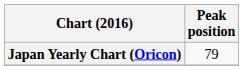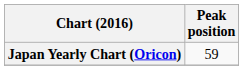 <table class="wikitable sortable plainrowheaders" style="text-align:center">
 <tr>
 <th scope="col">Chart (2016)</th>
 <th scope="col">Peak<br>position</th>
 </tr>
 <tr>
 <th scope="row">Japan Yearly Chart (<a href='#'>Oricon</a>)</th>
-<td>79</td>
+<td>59</td>
 </tr>
 <tr>
 </tr>
 </table>
